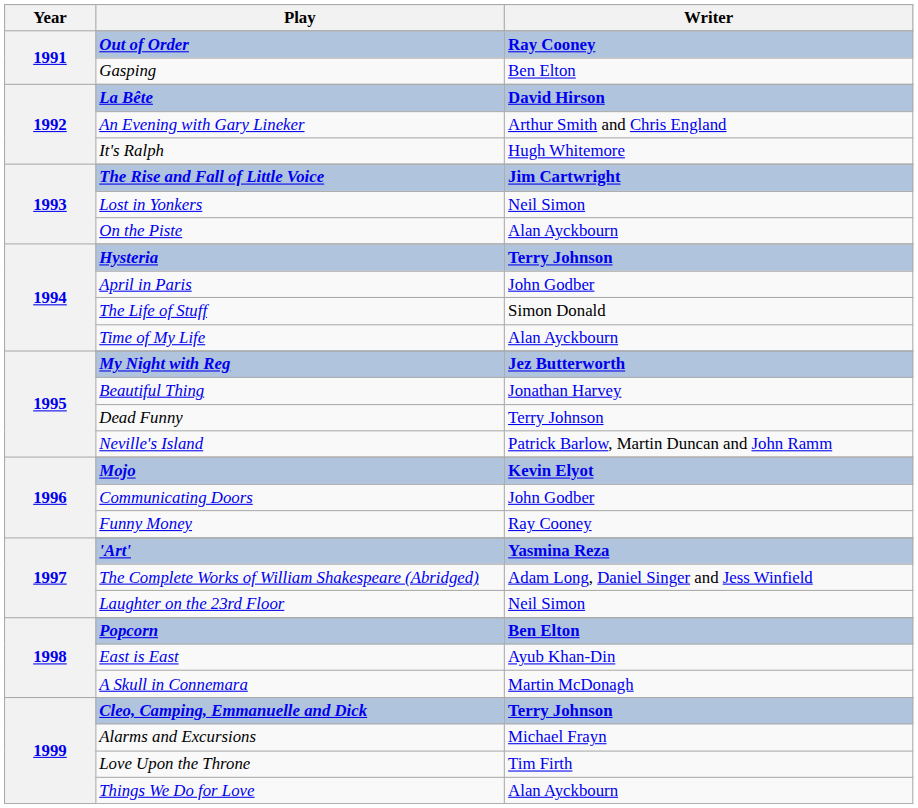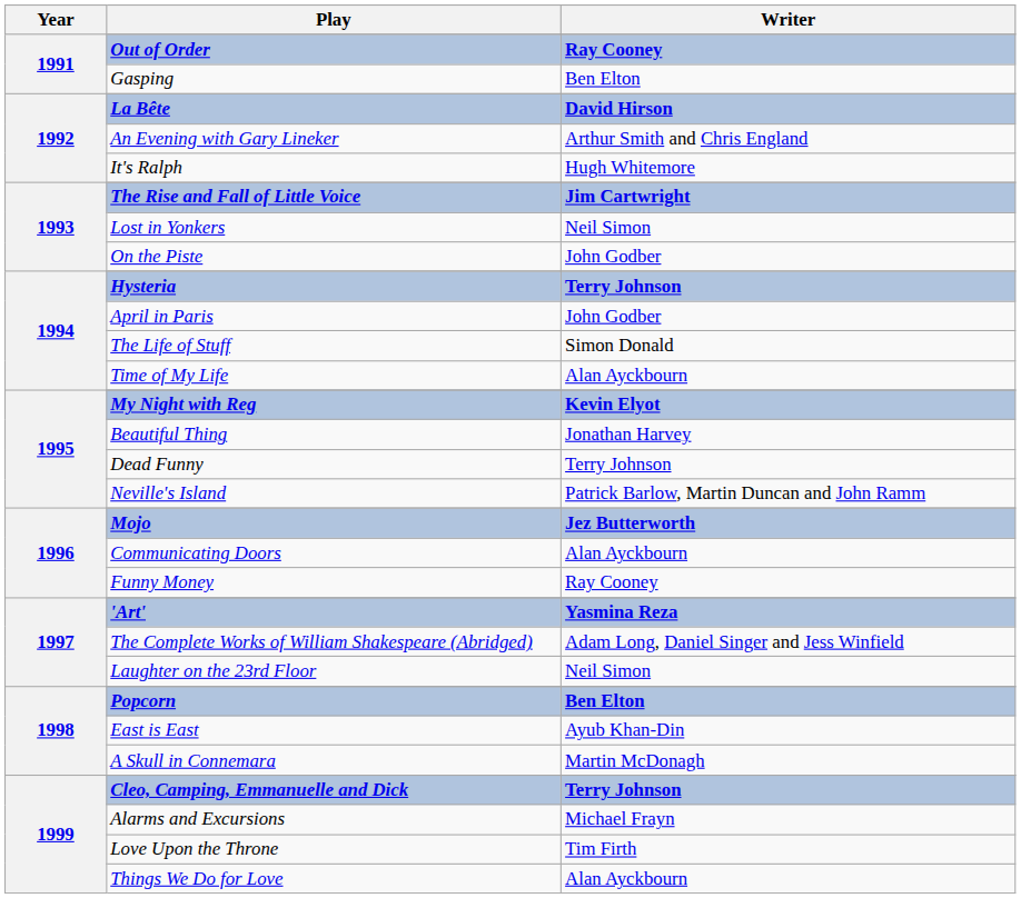 <table class="wikitable" style="width:98%;">
 <tr style="background:#bebebe;">
 <th style="width:10%;">Year</th>
 <th style="width:45%;">Play</th>
 <th style="width:45%;">Writer</th>
 </tr>
 <tr>
 <th rowspan="3" align="center"><a href='#'>1991</a></th>
 </tr>
 <tr style="background:#B0C4DE">
 <td><strong><em><a href='#'>Out of Order</a></em></strong></td>
 <td><strong><a href='#'>Ray Cooney</a></strong></td>
 </tr>
 <tr>
 <td><em>Gasping</em></td>
 <td><a href='#'>Ben Elton</a></td>
 </tr>
 <tr>
 <th rowspan="4" align="center"><a href='#'>1992</a></th>
 </tr>
 <tr style="background:#B0C4DE">
 <td><strong><em><a href='#'>La Bête</a></em></strong></td>
 <td><strong><a href='#'>David Hirson</a></strong></td>
 </tr>
 <tr>
 <td><em><a href='#'>An Evening with Gary Lineker</a></em></td>
 <td><a href='#'>Arthur Smith</a> and <a href='#'>Chris England</a></td>
 </tr>
 <tr>
 <td><em>It's Ralph</em></td>
 <td><a href='#'>Hugh Whitemore</a></td>
 </tr>
 <tr>
 <th rowspan="4" align="center"><a href='#'>1993</a></th>
 </tr>
 <tr style="background:#B0C4DE">
 <td><strong><em><a href='#'>The Rise and Fall of Little Voice</a></em></strong></td>
 <td><strong><a href='#'>Jim Cartwright</a></strong></td>
 </tr>
 <tr>
 <td><em><a href='#'>Lost in Yonkers</a></em></td>
 <td><a href='#'>Neil Simon</a></td>
 </tr>
 <tr>
 <td><em><a href='#'>On the Piste</a></em></td>
-<td><a href='#'>Alan Ayckbourn</a></td>
+<td><a href='#'>John Godber</a></td>
 </tr>
 <tr>
 <th rowspan="5" align="center"><a href='#'>1994</a></th>
 </tr>
 <tr style="background:#B0C4DE">
 <td><strong><em><a href='#'>Hysteria</a></em></strong></td>
 <td><strong><a href='#'>Terry Johnson</a></strong></td>
 </tr>
 <tr>
 <td><em><a href='#'>April in Paris</a></em></td>
 <td><a href='#'>John Godber</a></td>
 </tr>
 <tr>
 <td><em><a href='#'>The Life of Stuff</a></em></td>
 <td>Simon Donald</td>
 </tr>
 <tr>
 <td><em><a href='#'>Time of My Life</a></em></td>
 <td><a href='#'>Alan Ayckbourn</a></td>
 </tr>
 <tr>
 <th rowspan="5" align="center"><a href='#'>1995</a></th>
 </tr>
 <tr style="background:#B0C4DE">
 <td><strong><em><a href='#'>My Night with Reg</a></em></strong></td>
-<td><strong><a href='#'>Jez Butterworth</a></strong></td>
+<td><strong><a href='#'>Kevin Elyot</a></strong></td>
 </tr>
 <tr>
 <td><em><a href='#'>Beautiful Thing</a></em></td>
 <td><a href='#'>Jonathan Harvey</a></td>
 </tr>
 <tr>
 <td><em>Dead Funny</em></td>
 <td><a href='#'>Terry Johnson</a></td>
 </tr>
 <tr>
 <td><em><a href='#'>Neville's Island</a></em></td>
 <td><a href='#'>Patrick Barlow</a>, Martin Duncan and <a href='#'>John Ramm</a></td>
 </tr>
 <tr>
 <th rowspan="4" align="center"><a href='#'>1996</a></th>
 </tr>
 <tr style="background:#B0C4DE">
 <td><strong><em><a href='#'>Mojo</a></em></strong></td>
-<td><strong><a href='#'>Kevin Elyot</a></strong></td>
+<td><strong><a href='#'>Jez Butterworth</a></strong></td>
 </tr>
 <tr>
 <td><em><a href='#'>Communicating Doors</a></em></td>
-<td><a href='#'>John Godber</a></td>
+<td><a href='#'>Alan Ayckbourn</a></td>
 </tr>
 <tr>
 <td><em><a href='#'>Funny Money</a></em></td>
 <td><a href='#'>Ray Cooney</a></td>
 </tr>
 <tr>
 <th rowspan="4" align="center"><a href='#'>1997</a></th>
 </tr>
 <tr style="background:#B0C4DE">
 <td><strong><em><a href='#'>'Art'</a></em></strong></td>
 <td><strong><a href='#'>Yasmina Reza</a></strong></td>
 </tr>
 <tr>
 <td><em><a href='#'>The Complete Works of William Shakespeare (Abridged)</a></em></td>
 <td><a href='#'>Adam Long</a>, <a href='#'>Daniel Singer</a> and <a href='#'>Jess Winfield</a></td>
 </tr>
 <tr>
 <td><em><a href='#'>Laughter on the 23rd Floor</a></em></td>
 <td><a href='#'>Neil Simon</a></td>
 </tr>
 <tr>
 <th rowspan="4" align="center"><a href='#'>1998</a></th>
 </tr>
 <tr style="background:#B0C4DE">
 <td><strong><em><a href='#'>Popcorn</a></em></strong></td>
 <td><strong><a href='#'>Ben Elton</a></strong></td>
 </tr>
 <tr>
 <td><em><a href='#'>East is East</a></em></td>
 <td><a href='#'>Ayub Khan-Din</a></td>
 </tr>
 <tr>
 <td><em><a href='#'>A Skull in Connemara</a></em></td>
 <td><a href='#'>Martin McDonagh</a></td>
 </tr>
 <tr>
 <th rowspan="5" align="center"><a href='#'>1999</a></th>
 </tr>
 <tr style="background:#B0C4DE">
 <td><strong><em><a href='#'>Cleo, Camping, Emmanuelle and Dick</a></em></strong></td>
 <td><strong><a href='#'>Terry Johnson</a></strong></td>
 </tr>
 <tr>
 <td><em>Alarms and Excursions</em></td>
 <td><a href='#'>Michael Frayn</a></td>
 </tr>
 <tr>
 <td><em>Love Upon the Throne</em></td>
 <td><a href='#'>Tim Firth</a></td>
 </tr>
 <tr>
 <td><em><a href='#'>Things We Do for Love</a></em></td>
 <td><a href='#'>Alan Ayckbourn</a></td>
 </tr>
 </table>
